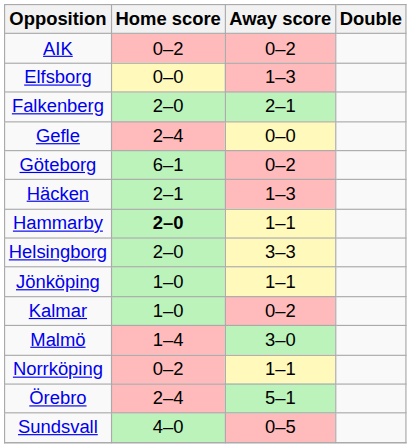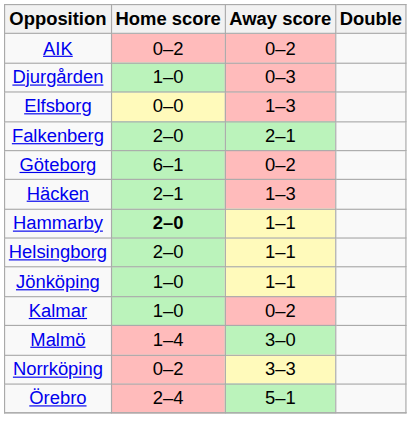 <table class="wikitable" style="text-align: center;">
 <tr>
 <th>Opposition</th>
 <th>Home score</th>
 <th>Away score</th>
 <th>Double</th>
 </tr>
 <tr>
 <td><a href='#'>AIK</a></td>
 <td style="background:#fbb;">0–2</td>
 <td style="background:#fbb;">0–2</td>
 <td></td>
 </tr>
 <tr>
+<td><a href='#'>Djurgården</a></td>
+<td style="background:#bbf3bb;">1–0</td>
+<td style="background:#fbb;">0–3</td>
+<td></td>
+</tr>
+<tr>
 <td><a href='#'>Elfsborg</a></td>
 <td style="background:#fffabb;">0–0</td>
 <td style="background:#fbb;">1–3</td>
 <td></td>
 </tr>
 <tr>
 <td><a href='#'>Falkenberg</a></td>
 <td style="background:#bbf3bb;">2–0</td>
 <td style="background:#bbf3bb;">2–1</td>
-<td></td>
-</tr>
-<tr>
-<td><a href='#'>Gefle</a></td>
-<td style="background:#fbb;">2–4</td>
-<td style="background:#fffabb;">0–0</td>
 <td></td>
 </tr>
 <tr>
 <td><a href='#'>Göteborg</a></td>
 <td style="background:#bbf3bb;">6–1</td>
 <td style="background:#fbb;">0–2</td>
 <td></td>
 </tr>
 <tr>
 <td><a href='#'>Häcken</a></td>
 <td style="background:#bbf3bb;">2–1</td>
 <td style="background:#fbb;">1–3</td>
 <td></td>
 </tr>
 <tr>
 <td><a href='#'>Hammarby</a></td>
 <td style="background:#bbf3bb;"><strong>2–0</strong></td>
 <td style="background:#fffabb;">1–1</td>
 <td></td>
 </tr>
 <tr>
 <td><a href='#'>Helsingborg</a></td>
 <td style="background:#bbf3bb;">2–0</td>
-<td style="background:#fffabb;">3–3</td>
+<td style="background:#fffabb;">1–1</td>
 <td></td>
 </tr>
 <tr>
 <td><a href='#'>Jönköping</a></td>
 <td style="background:#bbf3bb;">1–0</td>
 <td style="background:#fffabb;">1–1</td>
 <td></td>
 </tr>
 <tr>
 <td><a href='#'>Kalmar</a></td>
 <td style="background:#bbf3bb;">1–0</td>
 <td style="background:#fbb;">0–2</td>
 <td></td>
 </tr>
 <tr>
 <td><a href='#'>Malmö</a></td>
 <td style="background:#fbb;">1–4</td>
 <td style="background:#bbf3bb;">3–0</td>
 <td></td>
 </tr>
 <tr>
 <td><a href='#'>Norrköping</a></td>
 <td style="background:#fbb;">0–2</td>
-<td style="background:#fffabb;">1–1</td>
+<td style="background:#fffabb;">3–3</td>
 <td></td>
 </tr>
 <tr>
 <td><a href='#'>Örebro</a></td>
 <td style="background:#fbb;">2–4</td>
 <td style="background:#bbf3bb;">5–1</td>
 <td></td>
 </tr>
 <tr>
-<td><a href='#'>Sundsvall</a></td>
-<td style="background:#bbf3bb;">4–0</td>
-<td style="background:#fbb;">0–5</td>
-<td></td>
-</tr>
-<tr>
 </tr>
 </table>
